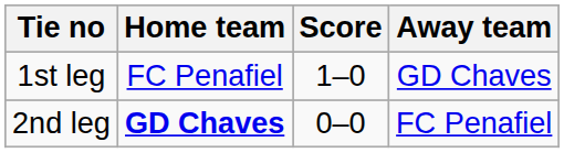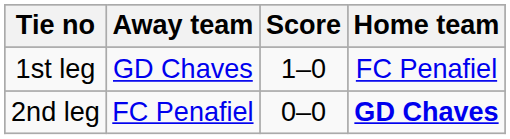 <table class="wikitable" style="text-align:center">
 <tr>
 <th style= width="60px">Tie no</th>
+<th style= width="150px">Away team</th>
+<th style= width="60px">Score</th>
 <th style= width="150px">Home team</th>
-<th style= width="60px">Score</th>
-<th style= width="150px">Away team</th>
 </tr>
 <tr>
 <td>1st leg</td>
+<td><a href='#'>GD Chaves</a></td>
+<td>1–0</td>
 <td><a href='#'>FC Penafiel</a></td>
-<td>1–0</td>
-<td><a href='#'>GD Chaves</a></td>
 </tr>
 <tr>
 <td>2nd leg</td>
+<td><a href='#'>FC Penafiel</a></td>
+<td>0–0</td>
 <td><strong><a href='#'>GD Chaves</a></strong></td>
-<td>0–0</td>
-<td><a href='#'>FC Penafiel</a></td>
 </tr>
 </table>
